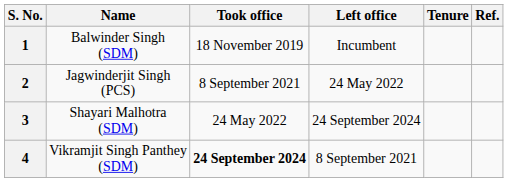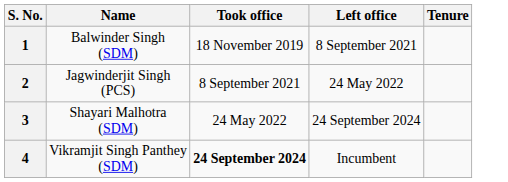 <table class="wikitable" style="text-align:center">
 <tr>
 <th>S. No.</th>
 <th>Name</th>
 <th>Took office</th>
 <th>Left office</th>
 <th>Tenure</th>
-<th>Ref.</th>
 </tr>
 <tr>
 <th>1</th>
 <td>Balwinder Singh <br>(<a href='#'>SDM</a>)</td>
 <td>18 November 2019</td>
-<td>Incumbent</td>
-<td></td>
+<td>8 September 2021</td>
 <td></td>
 </tr>
 <tr>
 <th>2</th>
 <td>Jagwinderjit Singh<br> (PCS)</td>
 <td>8 September 2021</td>
 <td>24 May 2022</td>
 <td></td>
-<td></td>
 </tr>
 <tr>
 <th>3</th>
 <td>Shayari Malhotra<br>(<a href='#'>SDM</a>)</td>
 <td>24 May 2022</td>
 <td>24 September 2024</td>
 <td></td>
-<td></td>
 </tr>
 <tr>
 <th>4</th>
 <td>Vikramjit Singh Panthey<br>(<a href='#'>SDM</a>)</td>
 <td><strong>24 September 2024</strong></td>
-<td>8 September 2021</td>
-<td></td>
+<td>Incumbent</td>
 <td></td>
 </tr>
 </table>
